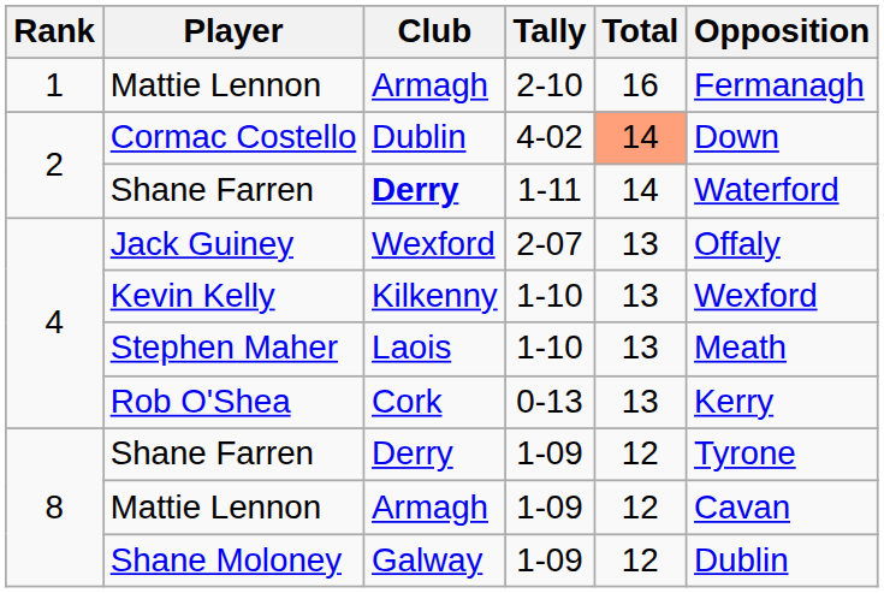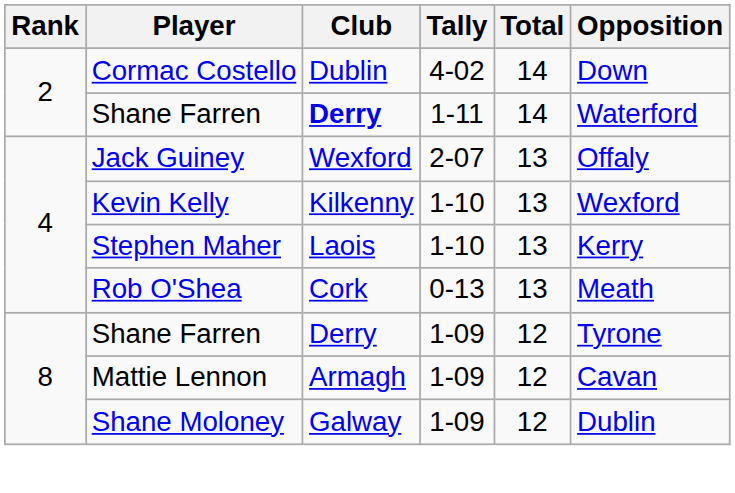 <table class="wikitable">
 <tr>
 <th>Rank</th>
 <th>Player</th>
 <th>Club</th>
 <th>Tally</th>
 <th>Total</th>
 <th>Opposition</th>
 </tr>
 <tr>
-<td rowspan="1" style="text-align:center;">1</td>
-<td>Mattie Lennon</td>
-<td><a href='#'>Armagh</a></td>
-<td align=center>2-10</td>
-<td align=center>16</td>
-<td><a href='#'>Fermanagh</a></td>
-</tr>
-<tr>
 <td rowspan="2" style="text-align:center;">2</td>
 <td><a href='#'>Cormac Costello</a></td>
 <td><a href='#'>Dublin</a></td>
 <td align=center>4-02</td>
-<td align=center style="background: lightsalmon;">14</td>
+<td align=center>14</td>
 <td><a href='#'>Down</a></td>
 </tr>
 <tr>
 <td>Shane Farren</td>
 <td><strong><a href='#'>Derry</a></strong></td>
 <td align=center>1-11</td>
 <td align=center>14</td>
 <td><a href='#'>Waterford</a></td>
 </tr>
 <tr>
 <td rowspan="4" style="text-align:center;">4</td>
 <td><a href='#'>Jack Guiney</a></td>
 <td><a href='#'>Wexford</a></td>
 <td align=center>2-07</td>
 <td align=center>13</td>
 <td><a href='#'>Offaly</a></td>
 </tr>
 <tr>
 <td><a href='#'>Kevin Kelly</a></td>
 <td><a href='#'>Kilkenny</a></td>
 <td align=center>1-10</td>
 <td align=center>13</td>
 <td><a href='#'>Wexford</a></td>
 </tr>
 <tr>
 <td><a href='#'>Stephen Maher</a></td>
 <td><a href='#'>Laois</a></td>
 <td align=center>1-10</td>
 <td align=center>13</td>
-<td><a href='#'>Meath</a></td>
+<td><a href='#'>Kerry</a></td>
 </tr>
 <tr>
 <td><a href='#'>Rob O'Shea</a></td>
 <td><a href='#'>Cork</a></td>
 <td align=center>0-13</td>
 <td align=center>13</td>
-<td><a href='#'>Kerry</a></td>
+<td><a href='#'>Meath</a></td>
 </tr>
 <tr>
 <td rowspan="3" style="text-align:center;">8</td>
 <td>Shane Farren</td>
 <td><a href='#'>Derry</a></td>
 <td align=center>1-09</td>
 <td align=center>12</td>
 <td><a href='#'>Tyrone</a></td>
 </tr>
 <tr>
 <td>Mattie Lennon</td>
 <td><a href='#'>Armagh</a></td>
 <td align=center>1-09</td>
 <td align=center>12</td>
 <td><a href='#'>Cavan</a></td>
 </tr>
 <tr>
 <td><a href='#'>Shane Moloney</a></td>
 <td><a href='#'>Galway</a></td>
 <td align=center>1-09</td>
 <td align=center>12</td>
 <td><a href='#'>Dublin</a></td>
 </tr>
 </table>
